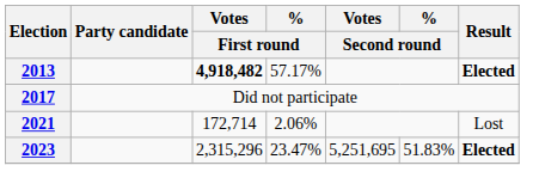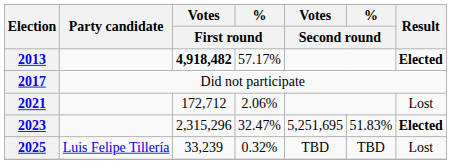 <table class=wikitable style=text-align:center>
 <tr>
 <th rowspan="2"><strong>Election</strong></th>
 <th rowspan="2">Party candidate</th>
 <th><strong>Votes</strong></th>
 <th><strong>%</strong></th>
 <th><strong>Votes</strong></th>
 <th><strong>%</strong></th>
 <th rowspan="2">Result</th>
 </tr>
 <tr>
 <th colspan="2">First round</th>
 <th colspan="2">Second round</th>
 </tr>
 <tr>
 <th><a href='#'>2013</a></th>
 <td></td>
 <td><strong>4,918,482</strong></td>
 <td>57.17%</td>
 <td colspan=2></td>
 <td><strong>Elected</strong> </td>
 </tr>
 <tr>
 <th><a href='#'>2017</a></th>
 <td colspan=6>Did not participate</td>
 </tr>
 <tr>
 <th><a href='#'>2021</a></th>
 <td></td>
-<td>172,714</td>
+<td>172,712</td>
 <td>2.06%</td>
 <td colspan=2></td>
 <td>Lost </td>
 </tr>
 <tr>
 <th><a href='#'>2023</a></th>
 <td></td>
 <td>2,315,296</td>
-<td>23.47%</td>
+<td>32.47%</td>
 <td>5,251,695</td>
 <td>51.83%</td>
 <td><strong>Elected</strong> </td>
 </tr>
 <tr>
+<th><a href='#'>2025</a></th>
+<td><a href='#'>Luis Felipe Tillería</a></td>
+<td>33,239</td>
+<td>0.32%</td>
+<td>TBD</td>
+<td>TBD</td>
+<td>Lost </td>
+</tr>
+<tr>
 </tr>
 </table>
